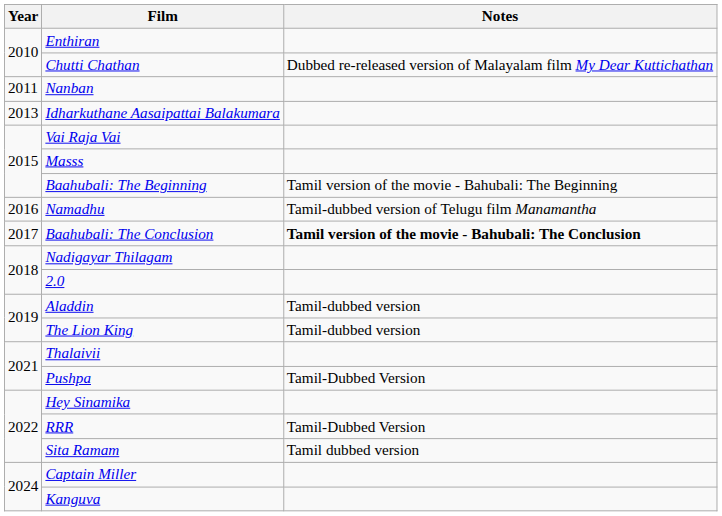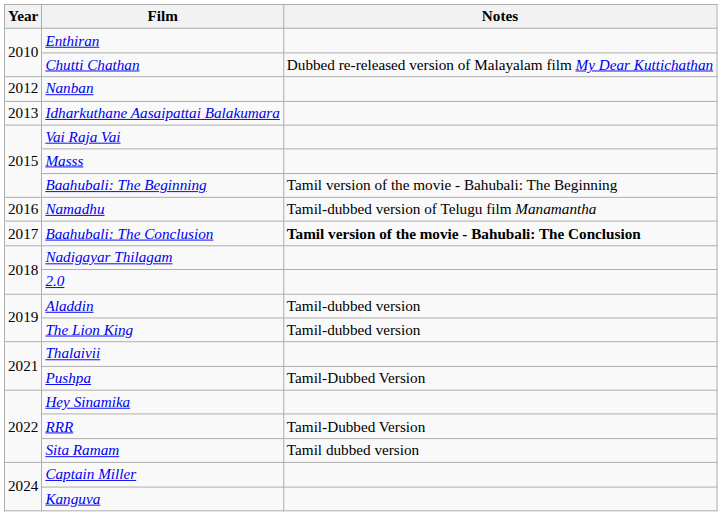 <table class="wikitable">
 <tr>
 <th>Year</th>
 <th>Film</th>
 <th>Notes</th>
 </tr>
 <tr>
 <td rowspan="2">2010</td>
 <td><em><a href='#'>Enthiran</a></em></td>
 <td></td>
 </tr>
 <tr>
 <td><em><a href='#'>Chutti Chathan</a></em></td>
 <td>Dubbed re-released version of Malayalam film <em><a href='#'>My Dear Kuttichathan</a></em></td>
 </tr>
 <tr>
-<td rowspan="1">2011</td>
+<td rowspan="1">2012</td>
 <td><em><a href='#'>Nanban</a></em></td>
 <td></td>
 </tr>
 <tr>
 <td rowspan="1">2013</td>
 <td><em><a href='#'>Idharkuthane Aasaipattai Balakumara</a></em></td>
 <td></td>
 </tr>
 <tr>
 <td rowspan="3">2015</td>
 <td><em><a href='#'>Vai Raja Vai</a></em></td>
 <td></td>
 </tr>
 <tr>
 <td><em><a href='#'>Masss</a></em></td>
 <td></td>
 </tr>
 <tr>
 <td><em><a href='#'>Baahubali: The Beginning</a></em></td>
 <td>Tamil version of the movie - Bahubali: The Beginning</td>
 </tr>
 <tr>
 <td rowspan="1">2016</td>
 <td><em><a href='#'>Namadhu</a></em></td>
 <td>Tamil-dubbed version of Telugu film <em>Manamantha</em></td>
 </tr>
 <tr>
 <td rowspan="1">2017</td>
 <td><em><a href='#'>Baahubali: The Conclusion</a></em></td>
 <td><strong>Tamil version of the movie - Bahubali: The Conclusion</strong></td>
 </tr>
 <tr>
 <td rowspan="2">2018</td>
 <td><em><a href='#'>Nadigayar Thilagam</a></em></td>
 <td></td>
 </tr>
 <tr>
 <td><em><a href='#'>2.0</a></em></td>
 <td></td>
 </tr>
 <tr>
 <td rowspan="2">2019</td>
 <td><em><a href='#'>Aladdin</a></em></td>
 <td>Tamil-dubbed version</td>
 </tr>
 <tr>
 <td><em><a href='#'>The Lion King</a></em></td>
 <td>Tamil-dubbed version</td>
 </tr>
 <tr>
 <td rowspan="2">2021</td>
 <td><em><a href='#'>Thalaivii</a></em></td>
 <td></td>
 </tr>
 <tr>
 <td><em><a href='#'>Pushpa</a></em></td>
 <td>Tamil-Dubbed Version</td>
 </tr>
 <tr>
 <td rowspan="3">2022</td>
 <td><em><a href='#'>Hey Sinamika</a></em></td>
 <td></td>
 </tr>
 <tr>
 <td><em><a href='#'>RRR</a></em></td>
 <td>Tamil-Dubbed Version</td>
 </tr>
 <tr>
 <td><em><a href='#'>Sita Ramam</a></em></td>
 <td>Tamil dubbed version</td>
 </tr>
 <tr>
 <td rowspan="2">2024</td>
 <td><em><a href='#'>Captain Miller</a></em></td>
 <td></td>
 </tr>
 <tr>
 <td><em><a href='#'>Kanguva</a></em></td>
 <td></td>
 </tr>
 </table>
